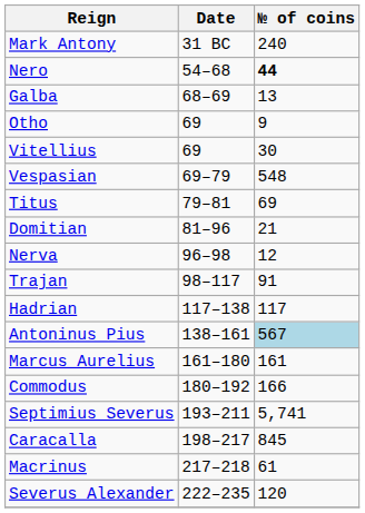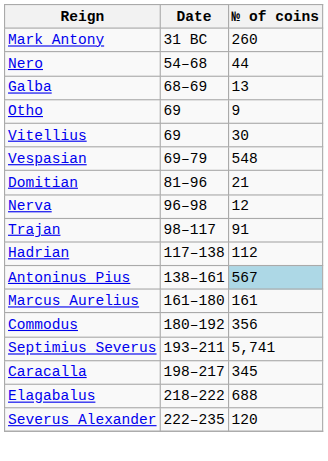 <table class="wikitable sortable">
 <tr>
 <th>Reign</th>
 <th>Date</th>
 <th>№ of coins</th>
 </tr>
 <tr>
 <td><a href='#'>Mark Antony</a></td>
 <td>31 BC</td>
-<td>240</td>
+<td>260</td>
 </tr>
 <tr>
 <td><a href='#'>Nero</a></td>
 <td>54–68</td>
-<td><strong>44</strong></td>
+<td>44</td>
 </tr>
 <tr>
 <td><a href='#'>Galba</a></td>
 <td>68–69</td>
 <td>13</td>
 </tr>
 <tr>
 <td><a href='#'>Otho</a></td>
 <td>69</td>
 <td>9</td>
 </tr>
 <tr>
 <td><a href='#'>Vitellius</a></td>
 <td>69</td>
 <td>30</td>
 </tr>
 <tr>
 <td><a href='#'>Vespasian</a></td>
 <td>69–79</td>
 <td>548</td>
 </tr>
 <tr>
-<td><a href='#'>Titus</a></td>
-<td>79–81</td>
-<td>69</td>
-</tr>
-<tr>
 <td><a href='#'>Domitian</a></td>
 <td>81–96</td>
 <td>21</td>
 </tr>
 <tr>
 <td><a href='#'>Nerva</a></td>
 <td>96–98</td>
 <td>12</td>
 </tr>
 <tr>
 <td><a href='#'>Trajan</a></td>
 <td>98–117</td>
 <td>91</td>
 </tr>
 <tr>
 <td><a href='#'>Hadrian</a></td>
 <td>117–138</td>
-<td>117</td>
+<td>112</td>
 </tr>
 <tr>
 <td><a href='#'>Antoninus Pius</a></td>
 <td>138–161</td>
 <td style="background: lightblue;">567</td>
 </tr>
 <tr>
 <td><a href='#'>Marcus Aurelius</a></td>
 <td>161–180</td>
 <td>161</td>
 </tr>
 <tr>
 <td><a href='#'>Commodus</a></td>
 <td>180–192</td>
-<td>166</td>
+<td>356</td>
 </tr>
 <tr>
 <td><a href='#'>Septimius Severus</a></td>
 <td>193–211</td>
 <td>5,741</td>
 </tr>
 <tr>
 <td><a href='#'>Caracalla</a></td>
 <td>198–217</td>
-<td>845</td>
+<td>345</td>
 </tr>
 <tr>
-<td><a href='#'>Macrinus</a></td>
-<td>217–218</td>
-<td>61</td>
+<td><a href='#'>Elagabalus</a></td>
+<td>218–222</td>
+<td>688</td>
 </tr>
 <tr>
 <td><a href='#'>Severus Alexander</a></td>
 <td>222–235</td>
 <td>120</td>
 </tr>
 <tr>
 </tr>
 </table>
